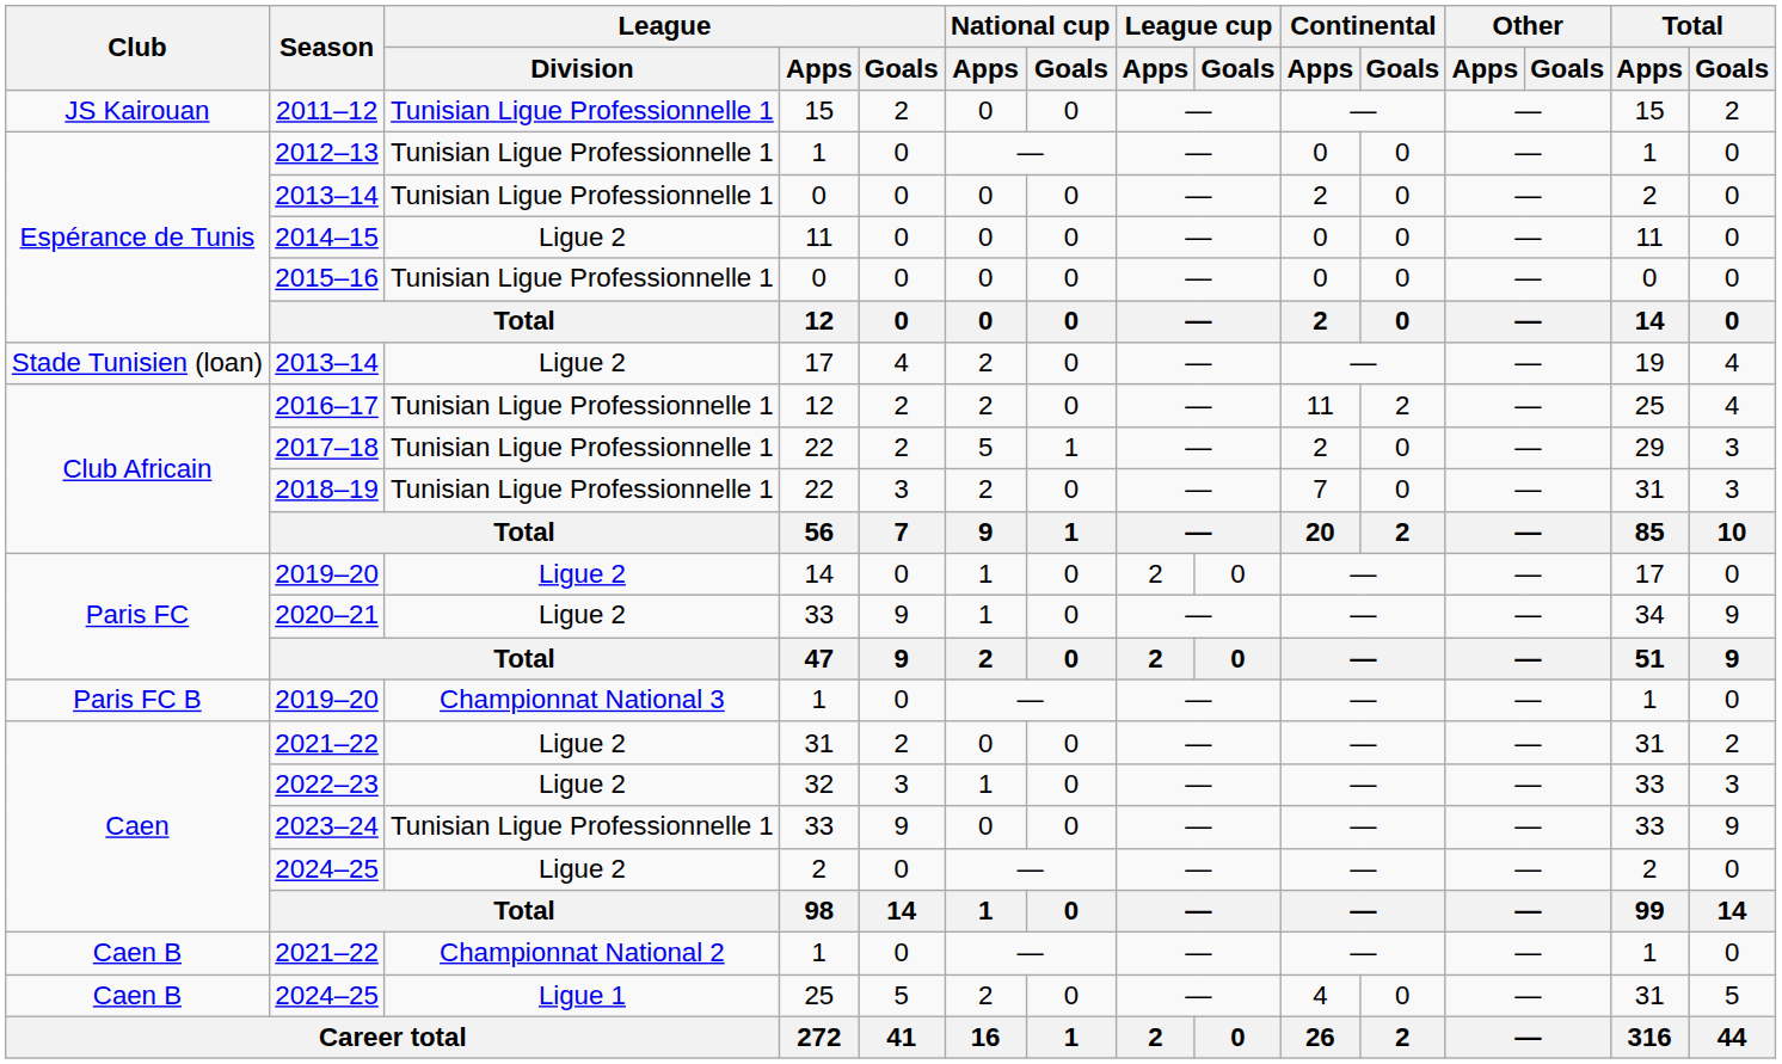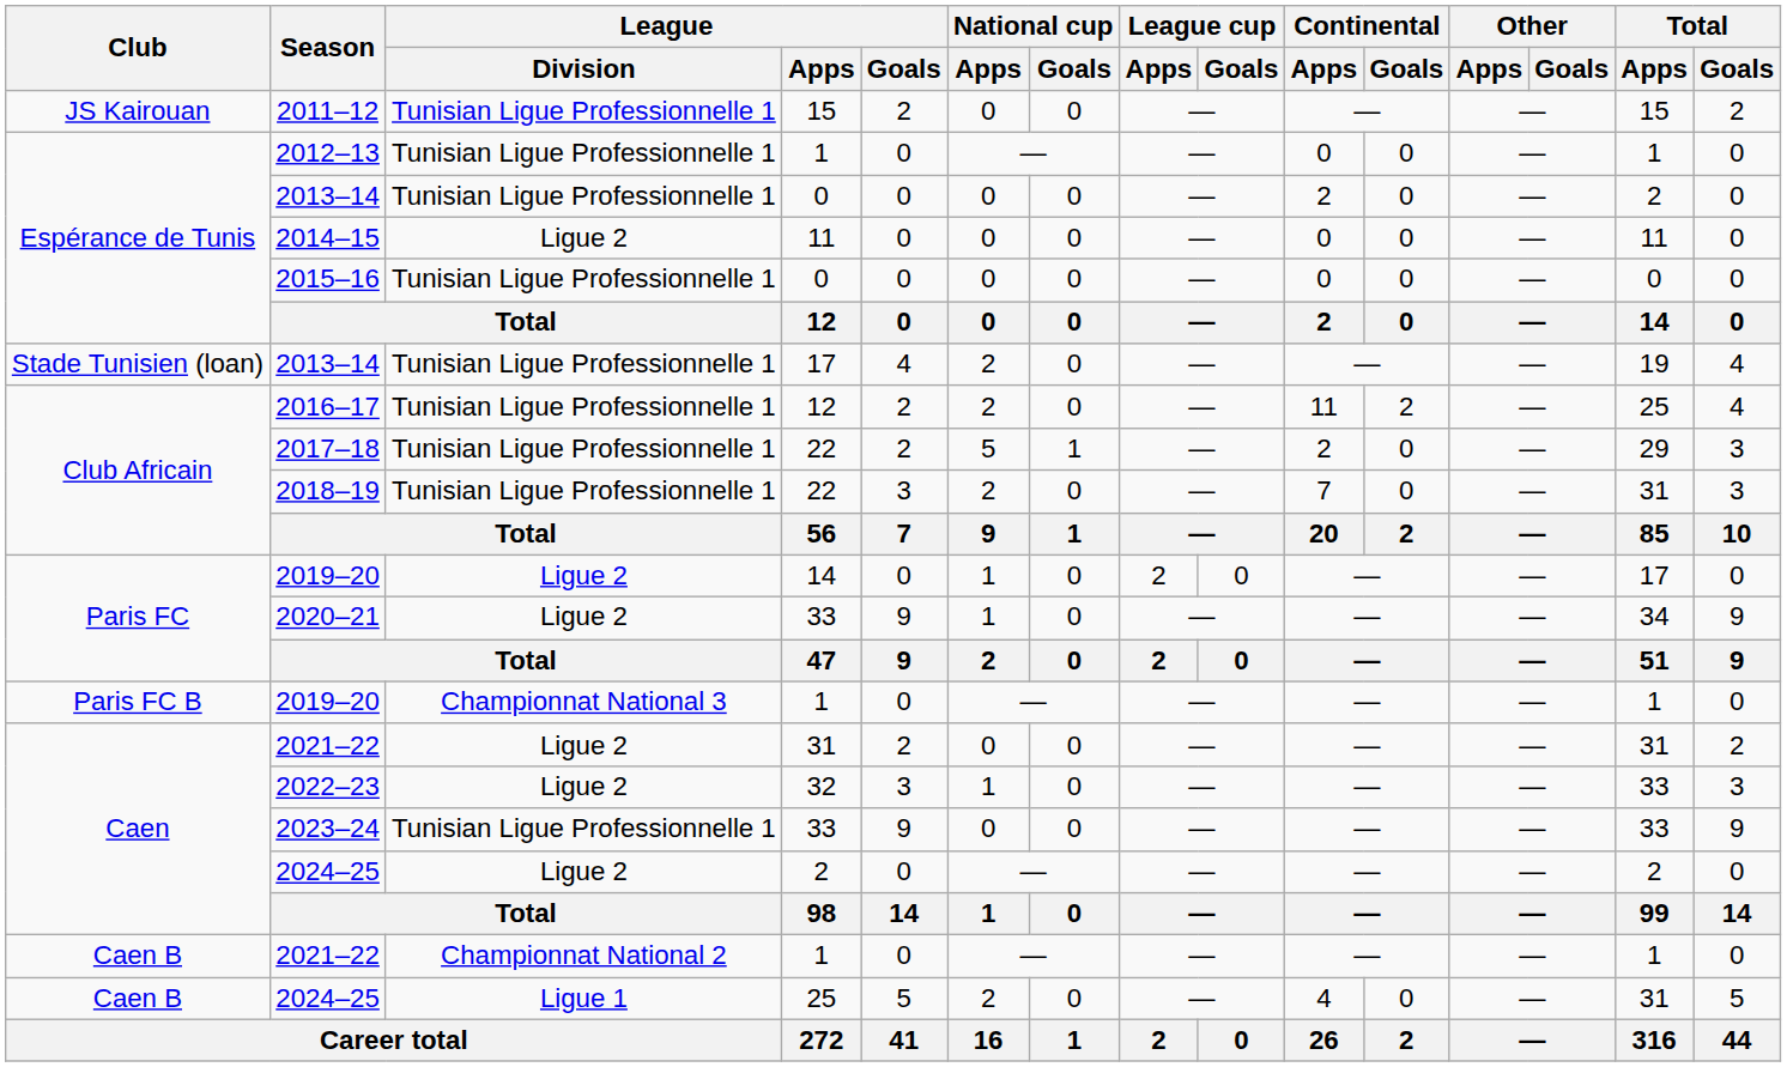 <table class="wikitable" style="text-align: center;">
 <tr>
 <th rowspan=2>Club</th>
 <th rowspan=2>Season</th>
 <th colspan=3>League</th>
 <th colspan=2>National cup</th>
 <th colspan=2>League cup</th>
 <th colspan=2>Continental</th>
 <th colspan=2>Other</th>
 <th colspan=2>Total</th>
 </tr>
 <tr>
 <th>Division</th>
 <th>Apps</th>
 <th>Goals</th>
 <th>Apps</th>
 <th>Goals</th>
 <th>Apps</th>
 <th>Goals</th>
 <th>Apps</th>
 <th>Goals</th>
 <th>Apps</th>
 <th>Goals</th>
 <th>Apps</th>
 <th>Goals</th>
 </tr>
 <tr>
 <td><a href='#'>JS Kairouan</a></td>
 <td><a href='#'>2011–12</a></td>
 <td><a href='#'>Tunisian Ligue Professionnelle 1</a></td>
 <td>15</td>
 <td>2</td>
 <td>0</td>
 <td>0</td>
 <td colspan=2>—</td>
 <td colspan=2>—</td>
 <td colspan=2>—</td>
 <td>15</td>
 <td>2</td>
 </tr>
 <tr>
 <td rowspan=5><a href='#'>Espérance de Tunis</a></td>
 <td><a href='#'>2012–13</a></td>
 <td>Tunisian Ligue Professionnelle 1</td>
 <td>1</td>
 <td>0</td>
 <td colspan=2>—</td>
 <td colspan=2>—</td>
 <td>0</td>
 <td>0</td>
 <td colspan=2>—</td>
 <td>1</td>
 <td>0</td>
 </tr>
 <tr>
 <td><a href='#'>2013–14</a></td>
 <td>Tunisian Ligue Professionnelle 1</td>
 <td>0</td>
 <td>0</td>
 <td>0</td>
 <td>0</td>
 <td colspan=2>—</td>
 <td>2</td>
 <td>0</td>
 <td colspan=2>—</td>
 <td>2</td>
 <td>0</td>
 </tr>
 <tr>
 <td><a href='#'>2014–15</a></td>
 <td>Ligue 2</td>
 <td>11</td>
 <td>0</td>
 <td>0</td>
 <td>0</td>
 <td colspan=2>—</td>
 <td>0</td>
 <td>0</td>
 <td colspan=2>—</td>
 <td>11</td>
 <td>0</td>
 </tr>
 <tr>
 <td><a href='#'>2015–16</a></td>
 <td>Tunisian Ligue Professionnelle 1</td>
 <td>0</td>
 <td>0</td>
 <td>0</td>
 <td>0</td>
 <td colspan=2>—</td>
 <td>0</td>
 <td>0</td>
 <td colspan=2>—</td>
 <td>0</td>
 <td>0</td>
 </tr>
 <tr>
 <th colspan=2>Total</th>
 <th>12</th>
 <th>0</th>
 <th>0</th>
 <th>0</th>
 <th colspan=2>—</th>
 <th>2</th>
 <th>0</th>
 <th colspan=2>—</th>
 <th>14</th>
 <th>0</th>
 </tr>
 <tr>
 <td><a href='#'>Stade Tunisien</a> (loan)</td>
 <td><a href='#'>2013–14</a></td>
-<td>Ligue 2</td>
+<td>Tunisian Ligue Professionnelle 1</td>
 <td>17</td>
 <td>4</td>
 <td>2</td>
 <td>0</td>
 <td colspan=2>—</td>
 <td colspan=2>—</td>
 <td colspan=2>—</td>
 <td>19</td>
 <td>4</td>
 </tr>
 <tr>
 <td rowspan=4><a href='#'>Club Africain</a></td>
 <td><a href='#'>2016–17</a></td>
 <td>Tunisian Ligue Professionnelle 1</td>
 <td>12</td>
 <td>2</td>
 <td>2</td>
 <td>0</td>
 <td colspan=2>—</td>
 <td>11</td>
 <td>2</td>
 <td colspan=2>—</td>
 <td>25</td>
 <td>4</td>
 </tr>
 <tr>
 <td><a href='#'>2017–18</a></td>
 <td>Tunisian Ligue Professionnelle 1</td>
 <td>22</td>
 <td>2</td>
 <td>5</td>
 <td>1</td>
 <td colspan=2>—</td>
 <td>2</td>
 <td>0</td>
 <td colspan=2>—</td>
 <td>29</td>
 <td>3</td>
 </tr>
 <tr>
 <td><a href='#'>2018–19</a></td>
 <td>Tunisian Ligue Professionnelle 1</td>
 <td>22</td>
 <td>3</td>
 <td>2</td>
 <td>0</td>
 <td colspan=2>—</td>
 <td>7</td>
 <td>0</td>
 <td colspan=2>—</td>
 <td>31</td>
 <td>3</td>
 </tr>
 <tr>
 <th colspan=2>Total</th>
 <th>56</th>
 <th>7</th>
 <th>9</th>
 <th>1</th>
 <th colspan=2>—</th>
 <th>20</th>
 <th>2</th>
 <th colspan=2>—</th>
 <th>85</th>
 <th>10</th>
 </tr>
 <tr>
 <td rowspan=3><a href='#'>Paris FC</a></td>
 <td><a href='#'>2019–20</a></td>
 <td><a href='#'>Ligue 2</a></td>
 <td>14</td>
 <td>0</td>
 <td>1</td>
 <td>0</td>
 <td>2</td>
 <td>0</td>
 <td colspan=2>—</td>
 <td colspan=2>—</td>
 <td>17</td>
 <td>0</td>
 </tr>
 <tr>
 <td><a href='#'>2020–21</a></td>
 <td>Ligue 2</td>
 <td>33</td>
 <td>9</td>
 <td>1</td>
 <td>0</td>
 <td colspan=2>—</td>
 <td colspan=2>—</td>
 <td colspan=2>—</td>
 <td>34</td>
 <td>9</td>
 </tr>
 <tr>
 <th colspan=2>Total</th>
 <th>47</th>
 <th>9</th>
 <th>2</th>
 <th>0</th>
 <th>2</th>
 <th>0</th>
 <th colspan=2>—</th>
 <th colspan=2>—</th>
 <th>51</th>
 <th>9</th>
 </tr>
 <tr>
 <td><a href='#'>Paris FC B</a></td>
 <td><a href='#'>2019–20</a></td>
 <td><a href='#'>Championnat National 3</a></td>
 <td>1</td>
 <td>0</td>
 <td colspan=2>—</td>
 <td colspan=2>—</td>
 <td colspan=2>—</td>
 <td colspan=2>—</td>
 <td>1</td>
 <td>0</td>
 </tr>
 <tr>
 <td rowspan=5><a href='#'>Caen</a></td>
 <td><a href='#'>2021–22</a></td>
 <td>Ligue 2</td>
 <td>31</td>
 <td>2</td>
 <td>0</td>
 <td>0</td>
 <td colspan=2>—</td>
 <td colspan=2>—</td>
 <td colspan=2>—</td>
 <td>31</td>
 <td>2</td>
 </tr>
 <tr>
 <td><a href='#'>2022–23</a></td>
 <td>Ligue 2</td>
 <td>32</td>
 <td>3</td>
 <td>1</td>
 <td>0</td>
 <td colspan=2>—</td>
 <td colspan=2>—</td>
 <td colspan=2>—</td>
 <td>33</td>
 <td>3</td>
 </tr>
 <tr>
 <td><a href='#'>2023–24</a></td>
 <td>Tunisian Ligue Professionnelle 1</td>
 <td>33</td>
 <td>9</td>
 <td>0</td>
 <td>0</td>
 <td colspan=2>—</td>
 <td colspan=2>—</td>
 <td colspan=2>—</td>
 <td>33</td>
 <td>9</td>
 </tr>
 <tr>
 <td><a href='#'>2024–25</a></td>
 <td>Ligue 2</td>
 <td>2</td>
 <td>0</td>
 <td colspan=2>—</td>
 <td colspan=2>—</td>
 <td colspan=2>—</td>
 <td colspan=2>—</td>
 <td>2</td>
 <td>0</td>
 </tr>
 <tr>
 <th colspan=2>Total</th>
 <th>98</th>
 <th>14</th>
 <th>1</th>
 <th>0</th>
 <th colspan=2>—</th>
 <th colspan=2>—</th>
 <th colspan=2>—</th>
 <th>99</th>
 <th>14</th>
 </tr>
 <tr>
 <td><a href='#'>Caen B</a></td>
 <td><a href='#'>2021–22</a></td>
 <td><a href='#'>Championnat National 2</a></td>
 <td>1</td>
 <td>0</td>
 <td colspan=2>—</td>
 <td colspan=2>—</td>
 <td colspan=2>—</td>
 <td colspan=2>—</td>
 <td>1</td>
 <td>0</td>
 </tr>
 <tr>
 <td><a href='#'>Caen B</a></td>
 <td><a href='#'>2024–25</a></td>
 <td><a href='#'>Ligue 1</a></td>
 <td>25</td>
 <td>5</td>
 <td>2</td>
 <td>0</td>
 <td colspan=2>—</td>
 <td>4</td>
 <td>0</td>
 <td colspan=2>—</td>
 <td>31</td>
 <td>5</td>
 </tr>
 <tr>
 <th colspan=3>Career total</th>
 <th>272</th>
 <th>41</th>
 <th>16</th>
 <th>1</th>
 <th>2</th>
 <th>0</th>
 <th>26</th>
 <th>2</th>
 <th colspan=2>—</th>
 <th>316</th>
 <th>44</th>
 </tr>
 </table>
